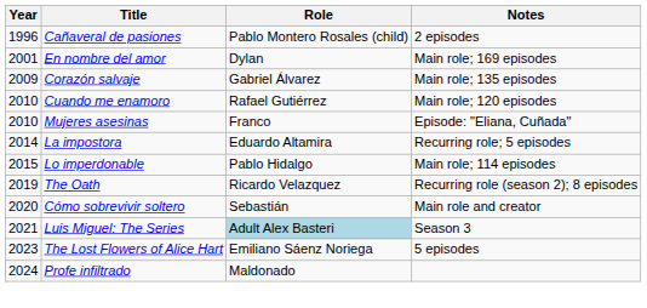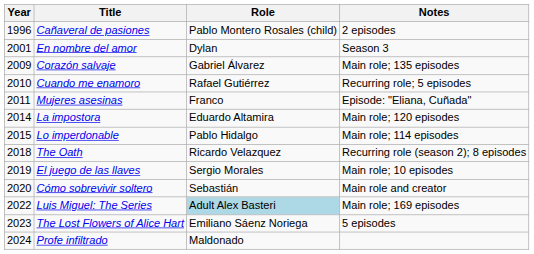 <table class="wikitable">
 <tr>
 <th>Year</th>
 <th>Title</th>
 <th>Role</th>
 <th>Notes</th>
 </tr>
 <tr>
 <td>1996</td>
 <td><em><a href='#'>Cañaveral de pasiones</a></em></td>
 <td>Pablo Montero Rosales (child)</td>
 <td>2 episodes</td>
 </tr>
 <tr>
 <td>2001</td>
 <td><em><a href='#'>En nombre del amor</a></em></td>
 <td>Dylan</td>
-<td>Main role; 169 episodes</td>
+<td>Season 3</td>
 </tr>
 <tr>
 <td>2009</td>
 <td><em><a href='#'>Corazón salvaje</a></em></td>
 <td>Gabriel Álvarez</td>
 <td>Main role; 135 episodes</td>
 </tr>
 <tr>
 <td>2010</td>
 <td><em><a href='#'>Cuando me enamoro</a></em></td>
 <td>Rafael Gutiérrez</td>
-<td>Main role; 120 episodes</td>
+<td>Recurring role; 5 episodes</td>
 </tr>
 <tr>
-<td>2010</td>
+<td>2011</td>
 <td><em><a href='#'>Mujeres asesinas</a></em></td>
 <td>Franco</td>
 <td>Episode: "Eliana, Cuñada"</td>
 </tr>
 <tr>
 <td>2014</td>
 <td><em><a href='#'>La impostora</a></em></td>
 <td>Eduardo Altamira</td>
-<td>Recurring role; 5 episodes</td>
+<td>Main role; 120 episodes</td>
 </tr>
 <tr>
 <td>2015</td>
 <td><em><a href='#'>Lo imperdonable</a></em></td>
 <td>Pablo Hidalgo</td>
 <td>Main role; 114 episodes</td>
 </tr>
 <tr>
-<td>2019</td>
+<td>2018</td>
 <td><em><a href='#'>The Oath</a></em></td>
 <td>Ricardo Velazquez</td>
 <td>Recurring role (season 2); 8 episodes</td>
+</tr>
+<tr>
+<td>2019</td>
+<td><em><a href='#'>El juego de las llaves</a></em></td>
+<td>Sergio Morales</td>
+<td>Main role; 10 episodes</td>
 </tr>
 <tr>
 <td>2020</td>
 <td><em><a href='#'>Cómo sobrevivir soltero</a></em></td>
 <td>Sebastián</td>
 <td>Main role and creator</td>
 </tr>
 <tr>
-<td>2021</td>
+<td>2022</td>
 <td><em><a href='#'>Luis Miguel: The Series</a></em></td>
 <td style="background: lightblue;">Adult Alex Basteri</td>
-<td>Season 3</td>
+<td>Main role; 169 episodes</td>
 </tr>
 <tr>
 <td>2023</td>
 <td><em><a href='#'>The Lost Flowers of Alice Hart</a></em></td>
 <td>Emiliano Sáenz Noriega</td>
 <td>5 episodes</td>
 </tr>
 <tr>
 <td>2024</td>
 <td><em><a href='#'>Profe infiltrado</a></em></td>
 <td>Maldonado</td>
 <td></td>
 </tr>
 </table>
